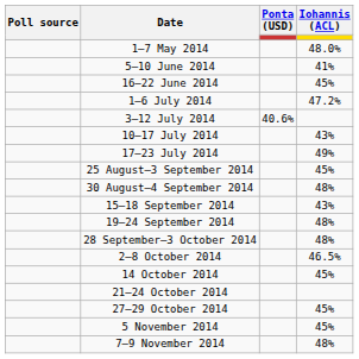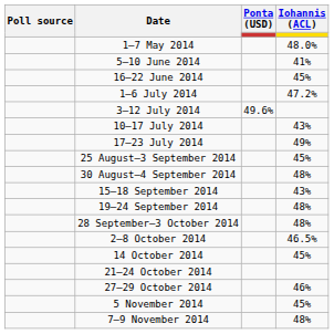 <table class="wikitable">
 <tr align="center">
 <th rowspan="2">Poll source</th>
 <th rowspan="2">Date</th>
 <th><a href='#'>Ponta</a><br>(USD)</th>
 <th><a href='#'>Iohannis</a><br>(<a href='#'>ACL</a>)</th>
 </tr>
 <tr align="center">
 <td bgcolor=#CC3333></td>
 <td bgcolor=#FFDD00></td>
 </tr>
 <tr align="center">
 <td></td>
 <td>1–7 May 2014</td>
 <td></td>
 <td>48.0%</td>
 </tr>
 <tr align="center">
 <td></td>
 <td>5–10 June 2014</td>
 <td></td>
 <td>41%</td>
 </tr>
 <tr align="center">
 <td></td>
 <td>16–22 June 2014</td>
 <td></td>
 <td>45%</td>
 </tr>
 <tr align="center">
 <td></td>
 <td>1–6 July 2014</td>
 <td></td>
 <td>47.2%</td>
 </tr>
 <tr align="center">
 <td></td>
 <td>3–12 July 2014</td>
-<td>40.6%</td>
+<td>49.6%</td>
 <td></td>
 </tr>
 <tr align="center">
 <td></td>
 <td>10–17 July 2014</td>
 <td></td>
 <td>43%</td>
 </tr>
 <tr align="center">
 <td></td>
 <td>17–23 July 2014</td>
 <td></td>
 <td>49%</td>
 </tr>
 <tr align="center">
 <td></td>
 <td>25 August–3 September 2014</td>
 <td></td>
 <td>45%</td>
 </tr>
 <tr align="center">
 <td></td>
 <td>30 August–4 September 2014</td>
 <td></td>
 <td>48%</td>
 </tr>
 <tr align="center">
 <td></td>
 <td>15–18 September 2014</td>
 <td></td>
 <td>43%</td>
 </tr>
 <tr align="center">
 <td></td>
 <td>19–24 September 2014</td>
 <td></td>
 <td>48%</td>
 </tr>
 <tr align="center">
 <td></td>
 <td>28 September–3 October 2014</td>
 <td></td>
 <td>48%</td>
 </tr>
 <tr align="center">
 <td></td>
 <td>2–8 October 2014</td>
 <td></td>
 <td>46.5%</td>
 </tr>
 <tr align="center">
 <td></td>
 <td>14 October 2014</td>
 <td></td>
 <td>45%</td>
 </tr>
 <tr align="center">
 <td></td>
 <td>21–24 October 2014</td>
 <td></td>
 <td></td>
 </tr>
 <tr align="center">
 <td></td>
 <td>27–29 October 2014</td>
 <td></td>
-<td>45%</td>
+<td>46%</td>
 </tr>
 <tr align="center">
 <td></td>
 <td>5 November 2014</td>
 <td></td>
 <td>45%</td>
 </tr>
 <tr align="center">
 <td></td>
 <td>7–9 November 2014</td>
 <td></td>
 <td>48%</td>
 </tr>
 </table>
